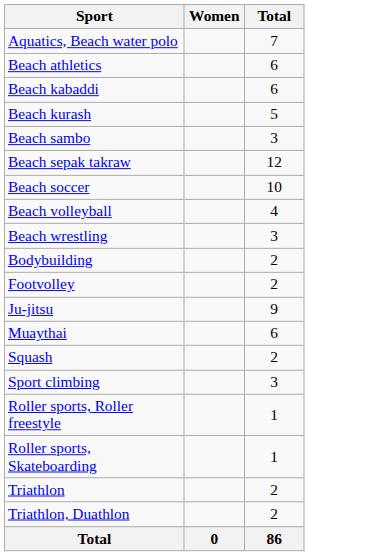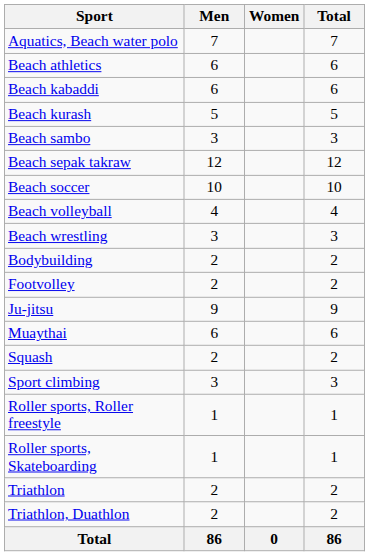 <table class="wikitable sortable" style="text-align:center;">
 <tr>
 <th width=180>Sport</th>
+<th width=55>Men</th>
 <th width=55>Women</th>
 <th width=55>Total</th>
 </tr>
 <tr>
 <td align=left><a href='#'>Aquatics, Beach water polo</a></td>
+<td>7</td>
 <td></td>
 <td>7</td>
 </tr>
 <tr>
 <td align=left><a href='#'>Beach athletics</a></td>
+<td>6</td>
 <td></td>
 <td>6</td>
 </tr>
 <tr>
 <td align=left><a href='#'>Beach kabaddi</a></td>
+<td>6</td>
 <td></td>
 <td>6</td>
 </tr>
 <tr>
 <td align=left><a href='#'>Beach kurash</a></td>
+<td>5</td>
 <td></td>
 <td>5</td>
 </tr>
 <tr>
 <td align=left><a href='#'>Beach sambo</a></td>
+<td>3</td>
 <td></td>
 <td>3</td>
 </tr>
 <tr>
 <td align=left><a href='#'>Beach sepak takraw</a></td>
+<td>12</td>
 <td></td>
 <td>12</td>
 </tr>
 <tr>
 <td align=left><a href='#'>Beach soccer</a></td>
+<td>10</td>
 <td></td>
 <td>10</td>
 </tr>
 <tr>
 <td align=left><a href='#'>Beach volleyball</a></td>
+<td>4</td>
 <td></td>
 <td>4</td>
 </tr>
 <tr>
 <td align=left><a href='#'>Beach wrestling</a></td>
+<td>3</td>
 <td></td>
 <td>3</td>
 </tr>
 <tr>
 <td align=left><a href='#'>Bodybuilding</a></td>
+<td>2</td>
 <td></td>
 <td>2</td>
 </tr>
 <tr>
 <td align=left><a href='#'>Footvolley</a></td>
+<td>2</td>
 <td></td>
 <td>2</td>
 </tr>
 <tr>
 <td align=left><a href='#'>Ju-jitsu</a></td>
+<td>9</td>
 <td></td>
 <td>9</td>
 </tr>
 <tr>
 <td align=left><a href='#'>Muaythai</a></td>
+<td>6</td>
 <td></td>
 <td>6</td>
 </tr>
 <tr>
 <td align=left><a href='#'>Squash</a></td>
+<td>2</td>
 <td></td>
 <td>2</td>
 </tr>
 <tr>
 <td align=left><a href='#'>Sport climbing</a></td>
+<td>3</td>
 <td></td>
 <td>3</td>
 </tr>
 <tr>
 <td align=left><a href='#'>Roller sports, Roller freestyle</a></td>
+<td>1</td>
 <td></td>
 <td>1</td>
 </tr>
 <tr>
 <td align=left><a href='#'>Roller sports, Skateboarding</a></td>
+<td>1</td>
 <td></td>
 <td>1</td>
 </tr>
 <tr>
 <td align=left><a href='#'>Triathlon</a></td>
+<td>2</td>
 <td></td>
 <td>2</td>
 </tr>
 <tr>
 <td align=left><a href='#'>Triathlon, Duathlon</a></td>
+<td>2</td>
 <td></td>
 <td>2</td>
 </tr>
 <tr class="sortbottom">
 <th>Total</th>
+<th>86</th>
 <th>0</th>
 <th>86</th>
 </tr>
 </table>
